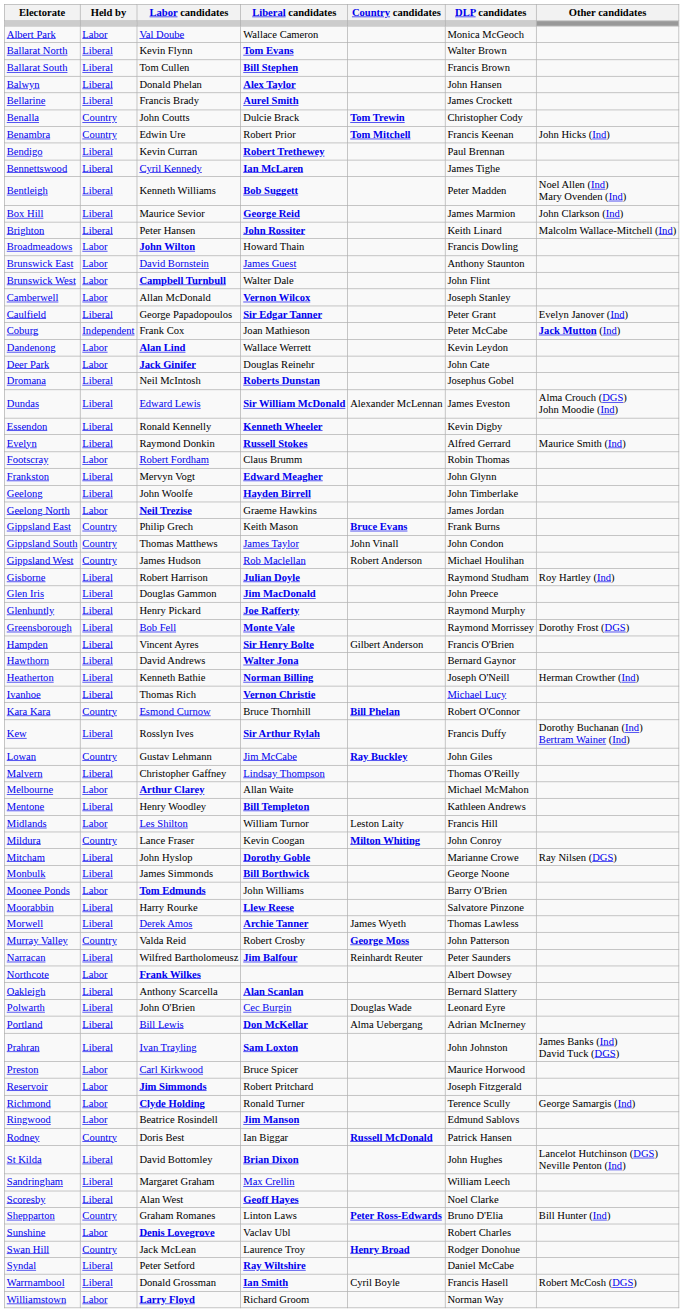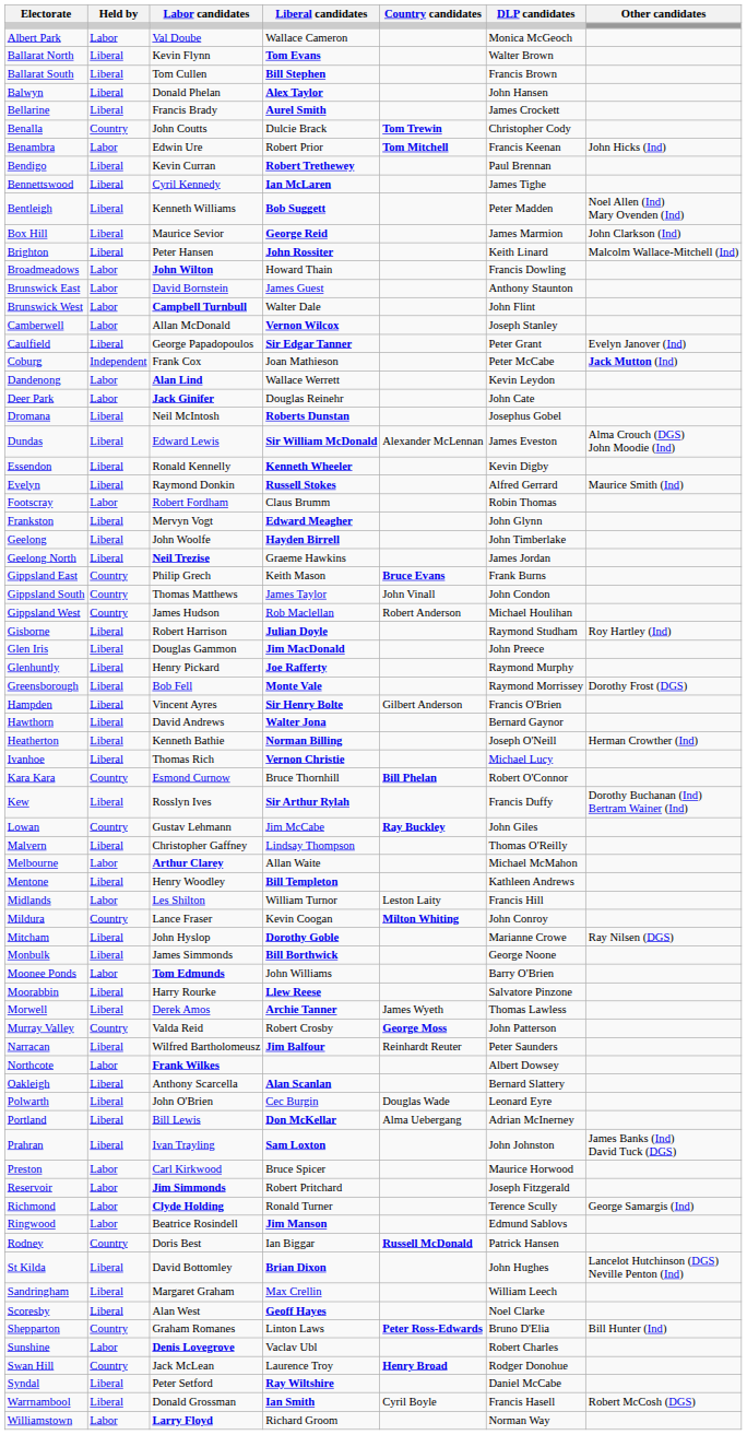 <table class="wikitable">
 <tr>
 <th>Electorate</th>
 <th>Held by</th>
 <th><a href='#'>Labor</a> candidates</th>
 <th><a href='#'>Liberal</a> candidates</th>
 <th><a href='#'>Country</a> candidates</th>
 <th><a href='#'>DLP</a> candidates</th>
 <th>Other candidates</th>
 </tr>
 <tr bgcolor="#cccccc">
 <td></td>
 <td></td>
 <td></td>
 <td></td>
 <td></td>
 <td></td>
 <td bgcolor="#999999"></td>
 </tr>
 <tr>
 <td><a href='#'>Albert Park</a></td>
 <td><a href='#'>Labor</a></td>
 <td><a href='#'>Val Doube</a></td>
 <td>Wallace Cameron</td>
 <td></td>
 <td>Monica McGeoch</td>
 <td></td>
 </tr>
 <tr>
 <td><a href='#'>Ballarat North</a></td>
 <td><a href='#'>Liberal</a></td>
 <td>Kevin Flynn</td>
 <td><strong><a href='#'>Tom Evans</a></strong></td>
 <td></td>
 <td>Walter Brown</td>
 <td></td>
 </tr>
 <tr>
 <td><a href='#'>Ballarat South</a></td>
 <td><a href='#'>Liberal</a></td>
 <td>Tom Cullen</td>
 <td><strong><a href='#'>Bill Stephen</a></strong></td>
 <td></td>
 <td>Francis Brown</td>
 <td></td>
 </tr>
 <tr>
 <td><a href='#'>Balwyn</a></td>
 <td><a href='#'>Liberal</a></td>
 <td>Donald Phelan</td>
 <td><strong><a href='#'>Alex Taylor</a></strong></td>
 <td></td>
 <td>John Hansen</td>
 <td></td>
 </tr>
 <tr>
 <td><a href='#'>Bellarine</a></td>
 <td><a href='#'>Liberal</a></td>
 <td>Francis Brady</td>
 <td><strong><a href='#'>Aurel Smith</a></strong></td>
 <td></td>
 <td>James Crockett</td>
 <td></td>
 </tr>
 <tr>
 <td><a href='#'>Benalla</a></td>
 <td><a href='#'>Country</a></td>
 <td>John Coutts</td>
 <td>Dulcie Brack</td>
 <td><strong><a href='#'>Tom Trewin</a></strong></td>
 <td>Christopher Cody</td>
 <td></td>
 </tr>
 <tr>
 <td><a href='#'>Benambra</a></td>
-<td><a href='#'>Country</a></td>
+<td><a href='#'>Labor</a></td>
 <td>Edwin Ure</td>
 <td>Robert Prior</td>
 <td><strong><a href='#'>Tom Mitchell</a></strong></td>
 <td>Francis Keenan</td>
 <td>John Hicks (<a href='#'>Ind</a>)</td>
 </tr>
 <tr>
 <td><a href='#'>Bendigo</a></td>
 <td><a href='#'>Liberal</a></td>
 <td>Kevin Curran</td>
 <td><strong><a href='#'>Robert Trethewey</a></strong></td>
 <td></td>
 <td>Paul Brennan</td>
 <td></td>
 </tr>
 <tr>
 <td><a href='#'>Bennettswood</a></td>
 <td><a href='#'>Liberal</a></td>
 <td><a href='#'>Cyril Kennedy</a></td>
 <td><strong><a href='#'>Ian McLaren</a></strong></td>
 <td></td>
 <td>James Tighe</td>
 <td></td>
 </tr>
 <tr>
 <td><a href='#'>Bentleigh</a></td>
 <td><a href='#'>Liberal</a></td>
 <td>Kenneth Williams</td>
 <td><strong><a href='#'>Bob Suggett</a></strong></td>
 <td></td>
 <td>Peter Madden</td>
 <td>Noel Allen (<a href='#'>Ind</a>) <br> Mary Ovenden (<a href='#'>Ind</a>)</td>
 </tr>
 <tr>
 <td><a href='#'>Box Hill</a></td>
 <td><a href='#'>Liberal</a></td>
 <td>Maurice Sevior</td>
 <td><strong><a href='#'>George Reid</a></strong></td>
 <td></td>
 <td>James Marmion</td>
 <td>John Clarkson (<a href='#'>Ind</a>)</td>
 </tr>
 <tr>
 <td><a href='#'>Brighton</a></td>
 <td><a href='#'>Liberal</a></td>
 <td>Peter Hansen</td>
 <td><strong><a href='#'>John Rossiter</a></strong></td>
 <td></td>
 <td>Keith Linard</td>
 <td>Malcolm Wallace-Mitchell (<a href='#'>Ind</a>)</td>
 </tr>
 <tr>
 <td><a href='#'>Broadmeadows</a></td>
 <td><a href='#'>Labor</a></td>
 <td><strong><a href='#'>John Wilton</a></strong></td>
 <td>Howard Thain</td>
 <td></td>
 <td>Francis Dowling</td>
 <td></td>
 </tr>
 <tr>
 <td><a href='#'>Brunswick East</a></td>
 <td><a href='#'>Labor</a></td>
 <td><a href='#'>David Bornstein</a></td>
 <td><a href='#'>James Guest</a></td>
 <td></td>
 <td>Anthony Staunton</td>
 <td></td>
 </tr>
 <tr>
 <td><a href='#'>Brunswick West</a></td>
 <td><a href='#'>Labor</a></td>
 <td><strong><a href='#'>Campbell Turnbull</a></strong></td>
 <td>Walter Dale</td>
 <td></td>
 <td>John Flint</td>
 <td></td>
 </tr>
 <tr>
 <td><a href='#'>Camberwell</a></td>
 <td><a href='#'>Labor</a></td>
 <td>Allan McDonald</td>
 <td><strong><a href='#'>Vernon Wilcox</a></strong></td>
 <td></td>
 <td>Joseph Stanley</td>
 <td></td>
 </tr>
 <tr>
 <td><a href='#'>Caulfield</a></td>
 <td><a href='#'>Liberal</a></td>
 <td>George Papadopoulos</td>
 <td><strong><a href='#'>Sir Edgar Tanner</a></strong></td>
 <td></td>
 <td>Peter Grant</td>
 <td>Evelyn Janover (<a href='#'>Ind</a>)</td>
 </tr>
 <tr>
 <td><a href='#'>Coburg</a></td>
 <td><a href='#'>Independent</a></td>
 <td>Frank Cox</td>
 <td>Joan Mathieson</td>
 <td></td>
 <td>Peter McCabe</td>
 <td><strong><a href='#'>Jack Mutton</a></strong> (<a href='#'>Ind</a>)</td>
 </tr>
 <tr>
 <td><a href='#'>Dandenong</a></td>
 <td><a href='#'>Labor</a></td>
 <td><strong><a href='#'>Alan Lind</a></strong></td>
 <td>Wallace Werrett</td>
 <td></td>
 <td>Kevin Leydon</td>
 <td></td>
 </tr>
 <tr>
 <td><a href='#'>Deer Park</a></td>
 <td><a href='#'>Labor</a></td>
 <td><strong><a href='#'>Jack Ginifer</a></strong></td>
 <td>Douglas Reinehr</td>
 <td></td>
 <td>John Cate</td>
 <td></td>
 </tr>
 <tr>
 <td><a href='#'>Dromana</a></td>
 <td><a href='#'>Liberal</a></td>
 <td>Neil McIntosh</td>
 <td><strong><a href='#'>Roberts Dunstan</a></strong></td>
 <td></td>
 <td>Josephus Gobel</td>
 <td></td>
 </tr>
 <tr>
 <td><a href='#'>Dundas</a></td>
 <td><a href='#'>Liberal</a></td>
 <td><a href='#'>Edward Lewis</a></td>
 <td><strong><a href='#'>Sir William McDonald</a></strong></td>
 <td>Alexander McLennan</td>
 <td>James Eveston</td>
 <td>Alma Crouch (<a href='#'>DGS</a>) <br> John Moodie (<a href='#'>Ind</a>)</td>
 </tr>
 <tr>
 <td><a href='#'>Essendon</a></td>
 <td><a href='#'>Liberal</a></td>
 <td>Ronald Kennelly</td>
 <td><strong><a href='#'>Kenneth Wheeler</a></strong></td>
 <td></td>
 <td>Kevin Digby</td>
 <td></td>
 </tr>
 <tr>
 <td><a href='#'>Evelyn</a></td>
 <td><a href='#'>Liberal</a></td>
 <td>Raymond Donkin</td>
 <td><strong><a href='#'>Russell Stokes</a></strong></td>
 <td></td>
 <td>Alfred Gerrard</td>
 <td>Maurice Smith (<a href='#'>Ind</a>)</td>
 </tr>
 <tr>
 <td><a href='#'>Footscray</a></td>
 <td><a href='#'>Labor</a></td>
 <td><a href='#'>Robert Fordham</a></td>
 <td>Claus Brumm</td>
 <td></td>
 <td>Robin Thomas</td>
 <td></td>
 </tr>
 <tr>
 <td><a href='#'>Frankston</a></td>
 <td><a href='#'>Liberal</a></td>
 <td>Mervyn Vogt</td>
 <td><strong><a href='#'>Edward Meagher</a></strong></td>
 <td></td>
 <td>John Glynn</td>
 <td></td>
 </tr>
 <tr>
 <td><a href='#'>Geelong</a></td>
 <td><a href='#'>Liberal</a></td>
 <td>John Woolfe</td>
 <td><strong><a href='#'>Hayden Birrell</a></strong></td>
 <td></td>
 <td>John Timberlake</td>
 <td></td>
 </tr>
 <tr>
 <td><a href='#'>Geelong North</a></td>
-<td><a href='#'>Labor</a></td>
+<td><a href='#'>Liberal</a></td>
 <td><strong><a href='#'>Neil Trezise</a></strong></td>
 <td>Graeme Hawkins</td>
 <td></td>
 <td>James Jordan</td>
 <td></td>
 </tr>
 <tr>
 <td><a href='#'>Gippsland East</a></td>
 <td><a href='#'>Country</a></td>
 <td>Philip Grech</td>
 <td>Keith Mason</td>
 <td><strong><a href='#'>Bruce Evans</a></strong></td>
 <td>Frank Burns</td>
 <td></td>
 </tr>
 <tr>
 <td><a href='#'>Gippsland South</a></td>
 <td><a href='#'>Country</a></td>
 <td>Thomas Matthews</td>
 <td><a href='#'>James Taylor</a></td>
 <td>John Vinall</td>
 <td>John Condon</td>
 <td></td>
 </tr>
 <tr>
 <td><a href='#'>Gippsland West</a></td>
 <td><a href='#'>Country</a></td>
 <td>James Hudson</td>
 <td><a href='#'>Rob Maclellan</a></td>
 <td>Robert Anderson</td>
 <td>Michael Houlihan</td>
 <td></td>
 </tr>
 <tr>
 <td><a href='#'>Gisborne</a></td>
 <td><a href='#'>Liberal</a></td>
 <td>Robert Harrison</td>
 <td><strong><a href='#'>Julian Doyle</a></strong></td>
 <td></td>
 <td>Raymond Studham</td>
 <td>Roy Hartley (<a href='#'>Ind</a>)</td>
 </tr>
 <tr>
 <td><a href='#'>Glen Iris</a></td>
 <td><a href='#'>Liberal</a></td>
 <td>Douglas Gammon</td>
 <td><strong><a href='#'>Jim MacDonald</a></strong></td>
 <td></td>
 <td>John Preece</td>
 <td></td>
 </tr>
 <tr>
 <td><a href='#'>Glenhuntly</a></td>
 <td><a href='#'>Liberal</a></td>
 <td>Henry Pickard</td>
 <td><strong><a href='#'>Joe Rafferty</a></strong></td>
 <td></td>
 <td>Raymond Murphy</td>
 <td></td>
 </tr>
 <tr>
 <td><a href='#'>Greensborough</a></td>
 <td><a href='#'>Liberal</a></td>
 <td><a href='#'>Bob Fell</a></td>
 <td><strong><a href='#'>Monte Vale</a></strong></td>
 <td></td>
 <td>Raymond Morrissey</td>
 <td>Dorothy Frost (<a href='#'>DGS</a>)</td>
 </tr>
 <tr>
 <td><a href='#'>Hampden</a></td>
 <td><a href='#'>Liberal</a></td>
 <td>Vincent Ayres</td>
 <td><strong><a href='#'>Sir Henry Bolte</a></strong></td>
 <td>Gilbert Anderson</td>
 <td>Francis O'Brien</td>
 <td></td>
 </tr>
 <tr>
 <td><a href='#'>Hawthorn</a></td>
 <td><a href='#'>Liberal</a></td>
 <td>David Andrews</td>
 <td><strong><a href='#'>Walter Jona</a></strong></td>
 <td></td>
 <td>Bernard Gaynor</td>
 <td></td>
 </tr>
 <tr>
 <td><a href='#'>Heatherton</a></td>
 <td><a href='#'>Liberal</a></td>
 <td>Kenneth Bathie</td>
 <td><strong><a href='#'>Norman Billing</a></strong></td>
 <td></td>
 <td>Joseph O'Neill</td>
 <td>Herman Crowther (<a href='#'>Ind</a>)</td>
 </tr>
 <tr>
 <td><a href='#'>Ivanhoe</a></td>
 <td><a href='#'>Liberal</a></td>
 <td>Thomas Rich</td>
 <td><strong><a href='#'>Vernon Christie</a></strong></td>
 <td></td>
 <td><a href='#'>Michael Lucy</a></td>
 <td></td>
 </tr>
 <tr>
 <td><a href='#'>Kara Kara</a></td>
 <td><a href='#'>Country</a></td>
 <td><a href='#'>Esmond Curnow</a></td>
 <td>Bruce Thornhill</td>
 <td><strong><a href='#'>Bill Phelan</a></strong></td>
 <td>Robert O'Connor</td>
 <td></td>
 </tr>
 <tr>
 <td><a href='#'>Kew</a></td>
 <td><a href='#'>Liberal</a></td>
 <td>Rosslyn Ives</td>
 <td><strong><a href='#'>Sir Arthur Rylah</a></strong></td>
 <td></td>
 <td>Francis Duffy</td>
 <td>Dorothy Buchanan (<a href='#'>Ind</a>) <br> <a href='#'>Bertram Wainer</a> (<a href='#'>Ind</a>)</td>
 </tr>
 <tr>
 <td><a href='#'>Lowan</a></td>
 <td><a href='#'>Country</a></td>
 <td>Gustav Lehmann</td>
 <td><a href='#'>Jim McCabe</a></td>
 <td><strong><a href='#'>Ray Buckley</a></strong></td>
 <td>John Giles</td>
 <td></td>
 </tr>
 <tr>
 <td><a href='#'>Malvern</a></td>
 <td><a href='#'>Liberal</a></td>
 <td>Christopher Gaffney</td>
 <td><a href='#'>Lindsay Thompson</a></td>
 <td></td>
 <td>Thomas O'Reilly</td>
 <td></td>
 </tr>
 <tr>
 <td><a href='#'>Melbourne</a></td>
 <td><a href='#'>Labor</a></td>
 <td><strong><a href='#'>Arthur Clarey</a></strong></td>
 <td>Allan Waite</td>
 <td></td>
 <td>Michael McMahon</td>
 <td></td>
 </tr>
 <tr>
 <td><a href='#'>Mentone</a></td>
 <td><a href='#'>Liberal</a></td>
 <td>Henry Woodley</td>
 <td><strong><a href='#'>Bill Templeton</a></strong></td>
 <td></td>
 <td>Kathleen Andrews</td>
 <td></td>
 </tr>
 <tr>
 <td><a href='#'>Midlands</a></td>
 <td><a href='#'>Labor</a></td>
 <td><a href='#'>Les Shilton</a></td>
 <td>William Turnor</td>
 <td>Leston Laity</td>
 <td>Francis Hill</td>
 <td></td>
 </tr>
 <tr>
 <td><a href='#'>Mildura</a></td>
 <td><a href='#'>Country</a></td>
 <td>Lance Fraser</td>
 <td>Kevin Coogan</td>
 <td><strong><a href='#'>Milton Whiting</a></strong></td>
 <td>John Conroy</td>
 <td></td>
 </tr>
 <tr>
 <td><a href='#'>Mitcham</a></td>
 <td><a href='#'>Liberal</a></td>
 <td>John Hyslop</td>
 <td><strong><a href='#'>Dorothy Goble</a></strong></td>
 <td></td>
 <td>Marianne Crowe</td>
 <td>Ray Nilsen (<a href='#'>DGS</a>)</td>
 </tr>
 <tr>
 <td><a href='#'>Monbulk</a></td>
 <td><a href='#'>Liberal</a></td>
 <td>James Simmonds</td>
 <td><strong><a href='#'>Bill Borthwick</a></strong></td>
 <td></td>
 <td>George Noone</td>
 <td></td>
 </tr>
 <tr>
 <td><a href='#'>Moonee Ponds</a></td>
 <td><a href='#'>Labor</a></td>
 <td><strong><a href='#'>Tom Edmunds</a></strong></td>
 <td>John Williams</td>
 <td></td>
 <td>Barry O'Brien</td>
 <td></td>
 </tr>
 <tr>
 <td><a href='#'>Moorabbin</a></td>
 <td><a href='#'>Liberal</a></td>
 <td>Harry Rourke</td>
 <td><strong><a href='#'>Llew Reese</a></strong></td>
 <td></td>
 <td>Salvatore Pinzone</td>
 <td></td>
 </tr>
 <tr>
 <td><a href='#'>Morwell</a></td>
 <td><a href='#'>Liberal</a></td>
 <td><a href='#'>Derek Amos</a></td>
 <td><strong><a href='#'>Archie Tanner</a></strong></td>
 <td>James Wyeth</td>
 <td>Thomas Lawless</td>
 <td></td>
 </tr>
 <tr>
 <td><a href='#'>Murray Valley</a></td>
 <td><a href='#'>Country</a></td>
 <td>Valda Reid</td>
 <td>Robert Crosby</td>
 <td><strong><a href='#'>George Moss</a></strong></td>
 <td>John Patterson</td>
 <td></td>
 </tr>
 <tr>
 <td><a href='#'>Narracan</a></td>
 <td><a href='#'>Liberal</a></td>
 <td>Wilfred Bartholomeusz</td>
 <td><strong><a href='#'>Jim Balfour</a></strong></td>
 <td>Reinhardt Reuter</td>
 <td>Peter Saunders</td>
 <td></td>
 </tr>
 <tr>
 <td><a href='#'>Northcote</a></td>
 <td><a href='#'>Labor</a></td>
 <td><strong><a href='#'>Frank Wilkes</a></strong></td>
 <td></td>
 <td></td>
 <td>Albert Dowsey</td>
 <td></td>
 </tr>
 <tr>
 <td><a href='#'>Oakleigh</a></td>
 <td><a href='#'>Liberal</a></td>
 <td>Anthony Scarcella</td>
 <td><strong><a href='#'>Alan Scanlan</a></strong></td>
 <td></td>
 <td>Bernard Slattery</td>
 <td></td>
 </tr>
 <tr>
 <td><a href='#'>Polwarth</a></td>
 <td><a href='#'>Liberal</a></td>
 <td>John O'Brien</td>
 <td><a href='#'>Cec Burgin</a></td>
 <td>Douglas Wade</td>
 <td>Leonard Eyre</td>
 <td></td>
 </tr>
 <tr>
 <td><a href='#'>Portland</a></td>
 <td><a href='#'>Liberal</a></td>
 <td><a href='#'>Bill Lewis</a></td>
 <td><strong><a href='#'>Don McKellar</a></strong></td>
 <td>Alma Uebergang</td>
 <td>Adrian McInerney</td>
 <td></td>
 </tr>
 <tr>
 <td><a href='#'>Prahran</a></td>
 <td><a href='#'>Liberal</a></td>
 <td><a href='#'>Ivan Trayling</a></td>
 <td><strong><a href='#'>Sam Loxton</a></strong></td>
 <td></td>
 <td>John Johnston</td>
 <td>James Banks (<a href='#'>Ind</a>) <br> David Tuck (<a href='#'>DGS</a>)</td>
 </tr>
 <tr>
 <td><a href='#'>Preston</a></td>
 <td><a href='#'>Labor</a></td>
 <td><a href='#'>Carl Kirkwood</a></td>
 <td>Bruce Spicer</td>
 <td></td>
 <td>Maurice Horwood</td>
 <td></td>
 </tr>
 <tr>
 <td><a href='#'>Reservoir</a></td>
 <td><a href='#'>Labor</a></td>
 <td><strong><a href='#'>Jim Simmonds</a></strong></td>
 <td>Robert Pritchard</td>
 <td></td>
 <td>Joseph Fitzgerald</td>
 <td></td>
 </tr>
 <tr>
 <td><a href='#'>Richmond</a></td>
 <td><a href='#'>Labor</a></td>
 <td><strong><a href='#'>Clyde Holding</a></strong></td>
 <td>Ronald Turner</td>
 <td></td>
 <td>Terence Scully</td>
 <td>George Samargis (<a href='#'>Ind</a>)</td>
 </tr>
 <tr>
 <td><a href='#'>Ringwood</a></td>
 <td><a href='#'>Labor</a></td>
 <td>Beatrice Rosindell</td>
 <td><strong><a href='#'>Jim Manson</a></strong></td>
 <td></td>
 <td>Edmund Sablovs</td>
 <td></td>
 </tr>
 <tr>
 <td><a href='#'>Rodney</a></td>
 <td><a href='#'>Country</a></td>
 <td>Doris Best</td>
 <td>Ian Biggar</td>
 <td><strong><a href='#'>Russell McDonald</a></strong></td>
 <td>Patrick Hansen</td>
 <td></td>
 </tr>
 <tr>
 <td><a href='#'>St Kilda</a></td>
 <td><a href='#'>Liberal</a></td>
 <td>David Bottomley</td>
 <td><strong><a href='#'>Brian Dixon</a></strong></td>
 <td></td>
 <td>John Hughes</td>
 <td>Lancelot Hutchinson (<a href='#'>DGS</a>) <br> Neville Penton (<a href='#'>Ind</a>)</td>
 </tr>
 <tr>
 <td><a href='#'>Sandringham</a></td>
 <td><a href='#'>Liberal</a></td>
 <td>Margaret Graham</td>
 <td><a href='#'>Max Crellin</a></td>
 <td></td>
 <td>William Leech</td>
 <td></td>
 </tr>
 <tr>
 <td><a href='#'>Scoresby</a></td>
 <td><a href='#'>Liberal</a></td>
 <td>Alan West</td>
 <td><strong><a href='#'>Geoff Hayes</a></strong></td>
 <td></td>
 <td>Noel Clarke</td>
 <td></td>
 </tr>
 <tr>
 <td><a href='#'>Shepparton</a></td>
 <td><a href='#'>Country</a></td>
 <td>Graham Romanes</td>
 <td>Linton Laws</td>
 <td><strong><a href='#'>Peter Ross-Edwards</a></strong></td>
 <td>Bruno D'Elia</td>
 <td>Bill Hunter (<a href='#'>Ind</a>)</td>
 </tr>
 <tr>
 <td><a href='#'>Sunshine</a></td>
 <td><a href='#'>Labor</a></td>
 <td><strong><a href='#'>Denis Lovegrove</a></strong></td>
 <td>Vaclav Ubl</td>
 <td></td>
 <td>Robert Charles</td>
 <td></td>
 </tr>
 <tr>
 <td><a href='#'>Swan Hill</a></td>
 <td><a href='#'>Country</a></td>
 <td>Jack McLean</td>
 <td>Laurence Troy</td>
 <td><strong><a href='#'>Henry Broad</a></strong></td>
 <td>Rodger Donohue</td>
 <td></td>
 </tr>
 <tr>
 <td><a href='#'>Syndal</a></td>
 <td><a href='#'>Liberal</a></td>
 <td>Peter Setford</td>
 <td><strong><a href='#'>Ray Wiltshire</a></strong></td>
 <td></td>
 <td>Daniel McCabe</td>
 <td></td>
 </tr>
 <tr>
 <td><a href='#'>Warrnambool</a></td>
 <td><a href='#'>Liberal</a></td>
 <td>Donald Grossman</td>
 <td><strong><a href='#'>Ian Smith</a></strong></td>
 <td>Cyril Boyle</td>
 <td>Francis Hasell</td>
 <td>Robert McCosh (<a href='#'>DGS</a>)</td>
 </tr>
 <tr>
 <td><a href='#'>Williamstown</a></td>
 <td><a href='#'>Labor</a></td>
 <td><strong><a href='#'>Larry Floyd</a></strong></td>
 <td>Richard Groom</td>
 <td></td>
 <td>Norman Way</td>
 <td></td>
 </tr>
 </table>
